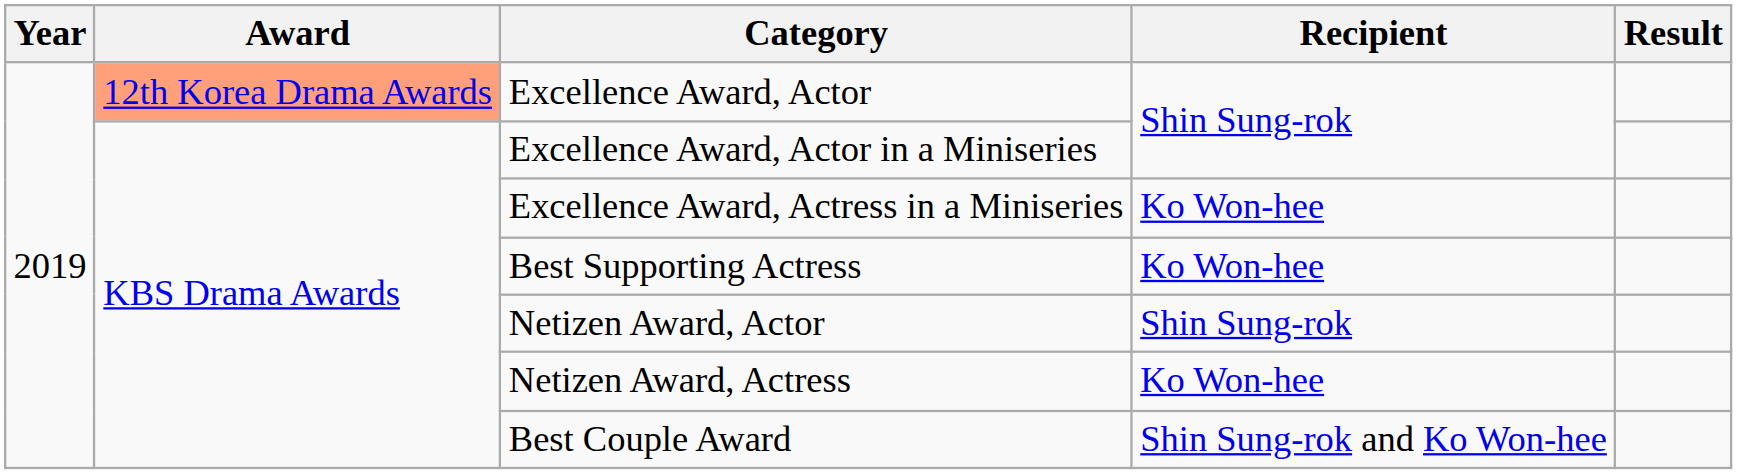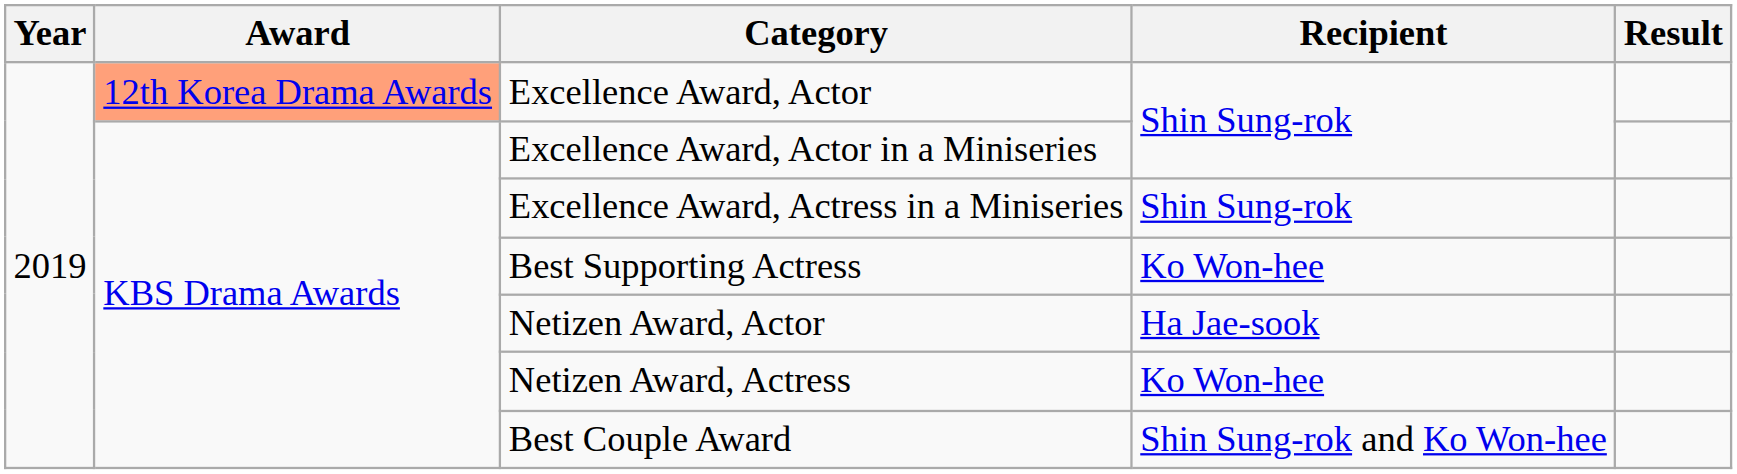 <table class="wikitable">
 <tr>
 <th>Year</th>
 <th>Award</th>
 <th>Category</th>
 <th>Recipient</th>
 <th>Result</th>
 </tr>
 <tr>
 <td rowspan=7>2019</td>
 <td style="background: lightsalmon;"><a href='#'>12th Korea Drama Awards</a></td>
 <td>Excellence Award, Actor</td>
 <td rowspan=2><a href='#'>Shin Sung-rok</a></td>
 <td></td>
 </tr>
 <tr>
 <td rowspan=6><a href='#'>KBS Drama Awards</a></td>
 <td>Excellence Award, Actor in a Miniseries</td>
 <td></td>
 </tr>
 <tr>
 <td>Excellence Award, Actress in a Miniseries</td>
-<td><a href='#'>Ko Won-hee</a></td>
+<td><a href='#'>Shin Sung-rok</a></td>
 <td></td>
 </tr>
 <tr>
 <td>Best Supporting Actress</td>
 <td><a href='#'>Ko Won-hee</a></td>
 <td></td>
 </tr>
 <tr>
 <td>Netizen Award, Actor</td>
-<td><a href='#'>Shin Sung-rok</a></td>
+<td><a href='#'>Ha Jae-sook</a></td>
 <td></td>
 </tr>
 <tr>
 <td>Netizen Award, Actress</td>
 <td><a href='#'>Ko Won-hee</a></td>
 <td></td>
 </tr>
 <tr>
 <td>Best Couple Award</td>
 <td><a href='#'>Shin Sung-rok</a> and <a href='#'>Ko Won-hee</a></td>
 <td></td>
 </tr>
 </table>
